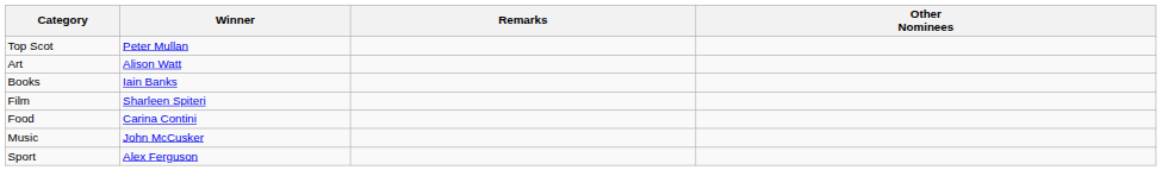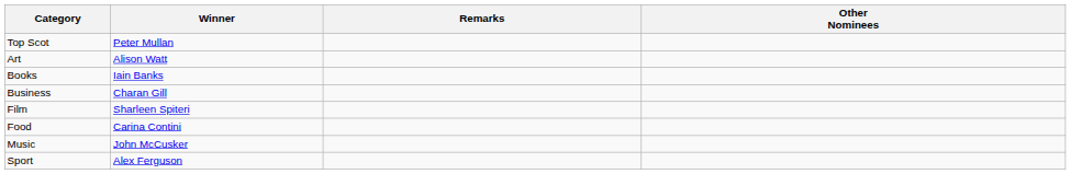 <table class="wikitable sortable" style="width:100%; height:100px;">
 <tr>
 <th style="width:10%;">Category</th>
 <th style="width:20%;">Winner</th>
 <th style="width:30%;">Remarks</th>
 <th style="width:40%;">Other<br>Nominees</th>
 </tr>
 <tr>
 <td>Top Scot</td>
 <td><a href='#'>Peter Mullan</a></td>
 <td></td>
 <td></td>
 </tr>
 <tr>
 <td>Art</td>
 <td><a href='#'>Alison Watt</a></td>
 <td></td>
 <td></td>
 </tr>
 <tr>
 <td>Books</td>
 <td><a href='#'>Iain Banks</a></td>
+<td></td>
+<td></td>
+</tr>
+<tr>
+<td>Business</td>
+<td><a href='#'>Charan Gill</a></td>
 <td></td>
 <td></td>
 </tr>
 <tr>
 <td>Film</td>
 <td><a href='#'>Sharleen Spiteri</a></td>
 <td></td>
 <td></td>
 </tr>
 <tr>
 <td>Food</td>
 <td><a href='#'>Carina Contini</a></td>
 <td></td>
 <td></td>
 </tr>
 <tr>
 <td>Music</td>
 <td><a href='#'>John McCusker</a></td>
 <td></td>
 <td></td>
 </tr>
 <tr>
 <td>Sport</td>
 <td><a href='#'>Alex Ferguson</a></td>
 <td></td>
 <td></td>
 </tr>
 </table>
